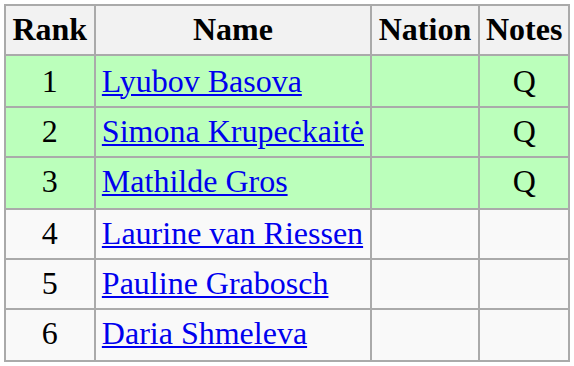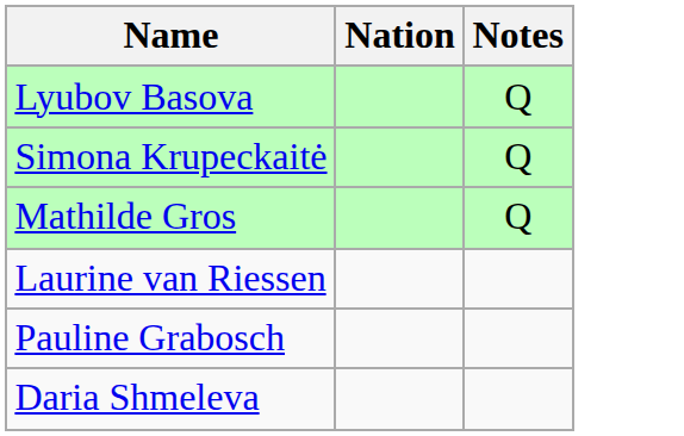 <table class="wikitable sortable" style="text-align:center">
 <tr>
-<th>Rank</th>
 <th>Name</th>
 <th>Nation</th>
 <th>Notes</th>
 </tr>
 <tr bgcolor=bbffbb>
-<td>1</td>
 <td align=left><a href='#'>Lyubov Basova</a></td>
 <td align=left></td>
 <td>Q</td>
 </tr>
 <tr bgcolor=bbffbb>
-<td>2</td>
 <td align=left><a href='#'>Simona Krupeckaitė</a></td>
 <td align=left></td>
 <td>Q</td>
 </tr>
 <tr bgcolor=bbffbb>
-<td>3</td>
 <td align=left><a href='#'>Mathilde Gros</a></td>
 <td align=left></td>
 <td>Q</td>
 </tr>
 <tr>
-<td>4</td>
 <td align=left><a href='#'>Laurine van Riessen</a></td>
 <td align=left></td>
 <td></td>
 </tr>
 <tr>
-<td>5</td>
 <td align=left><a href='#'>Pauline Grabosch</a></td>
 <td align=left></td>
 <td></td>
 </tr>
 <tr>
-<td>6</td>
 <td align=left><a href='#'>Daria Shmeleva</a></td>
 <td align=left></td>
 <td></td>
 </tr>
 </table>
